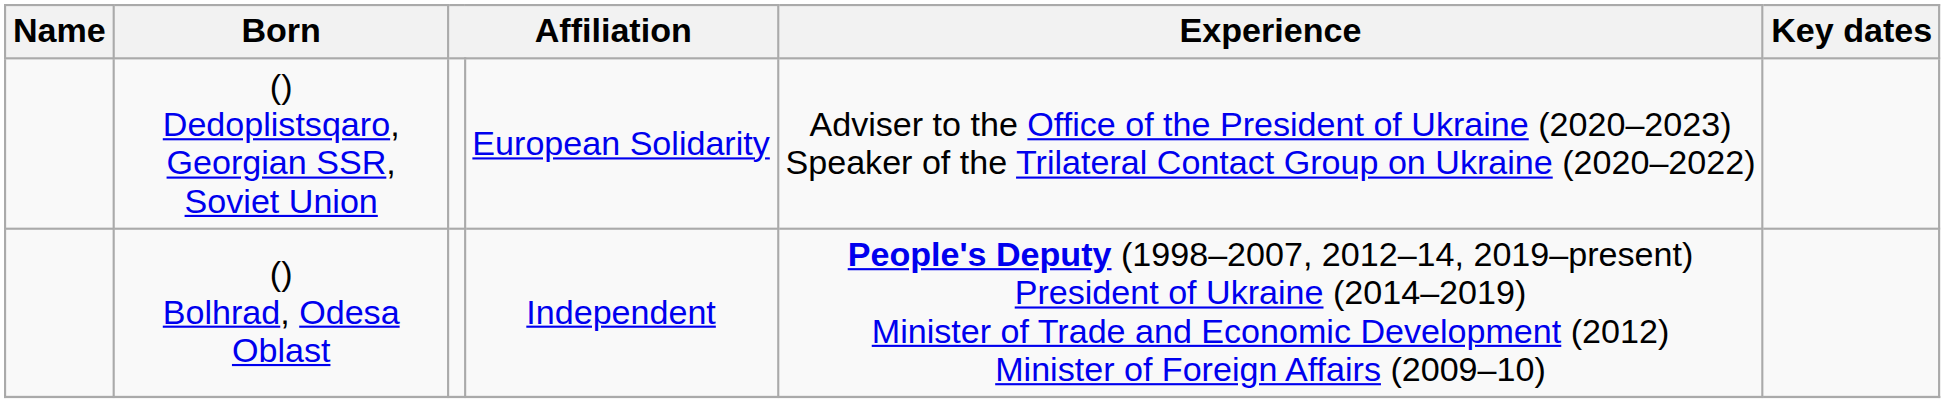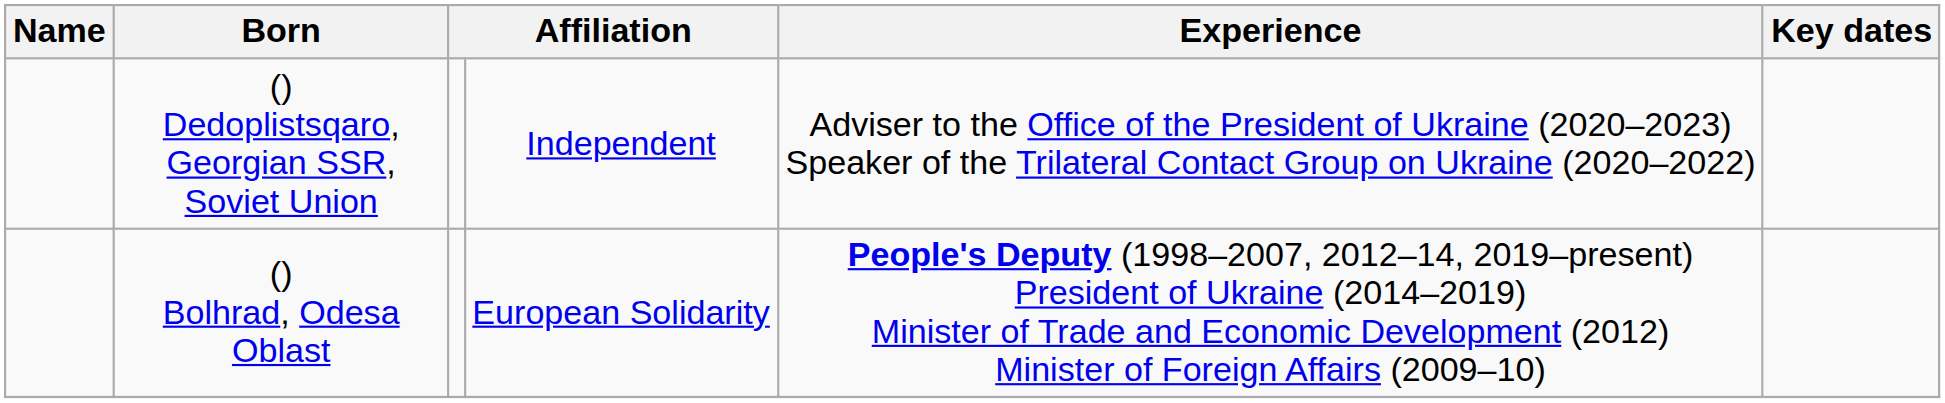 <table class="wikitable sortable" style="text-align:center;">
 <tr>
 <th>Name</th>
 <th style="width:150px;">Born</th>
 <th colspan="2">Affiliation</th>
 <th class="unsortable">Experience</th>
 <th>Key dates</th>
 </tr>
 <tr>
 <td data-sort-value="Arestovych, Oleksii"><br><strong></strong></td>
 <td> ()<br><a href='#'>Dedoplistsqaro</a>, <a href='#'>Georgian SSR</a>, <a href='#'>Soviet Union</a></td>
 <td style=background:></td>
-<td><a href='#'>European Solidarity</a></td>
+<td><a href='#'>Independent</a></td>
 <td>Adviser to the <a href='#'>Office of the President of Ukraine</a> (2020–2023)<br>Speaker of the <a href='#'>Trilateral Contact Group on Ukraine</a> (2020–2022)</td>
 <td></td>
 </tr>
 <tr>
 <td data-sort-value="Poroshenko, Petro"><br><strong></strong></td>
 <td> ()<br><a href='#'>Bolhrad</a>, <a href='#'>Odesa Oblast</a></td>
 <td style=background:></td>
-<td><a href='#'>Independent</a></td>
+<td><a href='#'>European Solidarity</a></td>
 <td><strong><a href='#'>People's Deputy</a></strong> (1998–2007, 2012–14, 2019–present)<br><a href='#'>President of Ukraine</a> (2014–2019)<br><a href='#'>Minister of Trade and Economic Development</a> (2012)<br><a href='#'>Minister of Foreign Affairs</a> (2009–10)</td>
 <td></td>
 </tr>
 <tr>
 </tr>
 </table>
